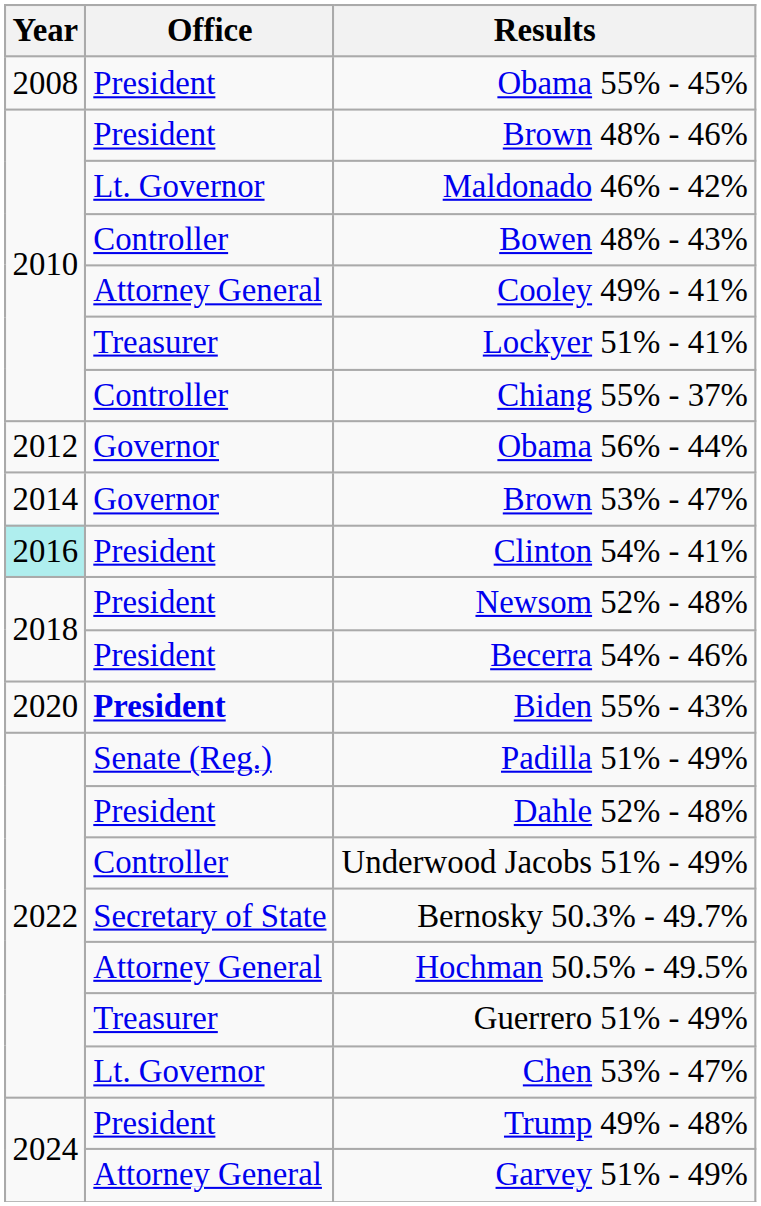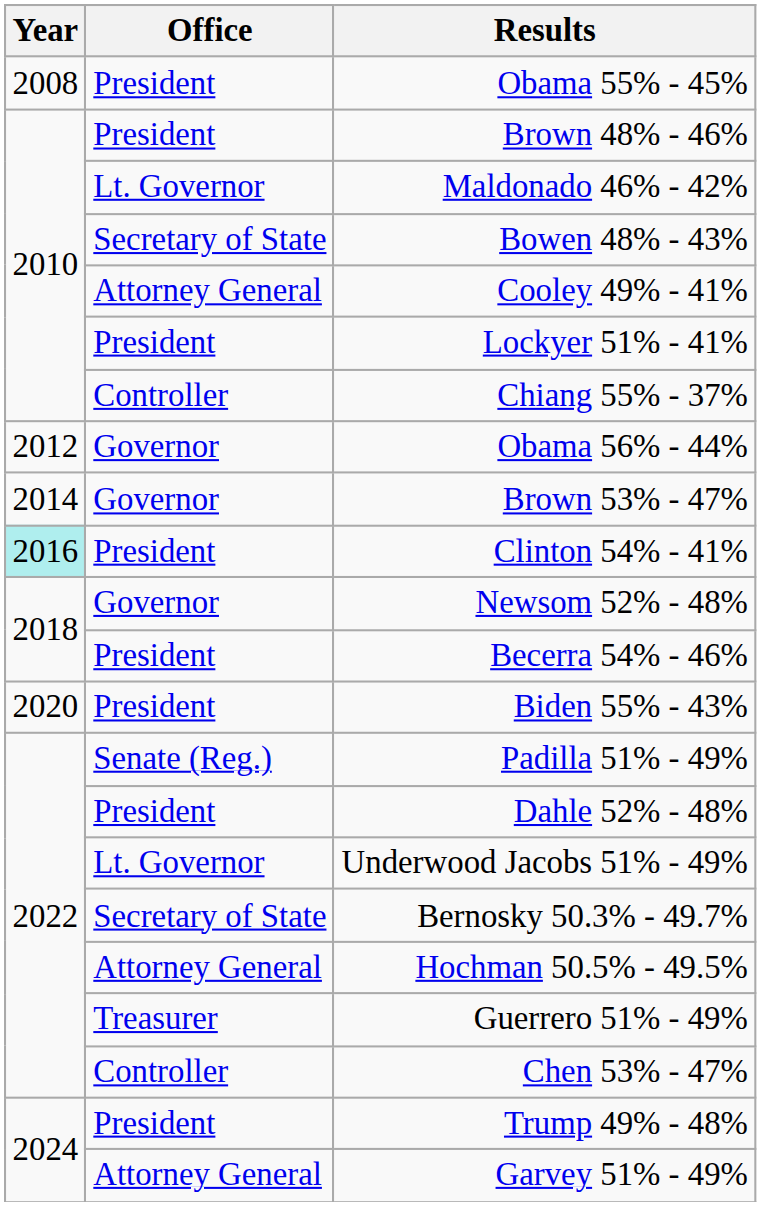 <table class=wikitable>
 <tr>
 <th>Year</th>
 <th>Office</th>
 <th>Results</th>
 </tr>
 <tr>
 <td>2008</td>
 <td><a href='#'>President</a></td>
 <td align="right" ><a href='#'>Obama</a> 55% - 45%</td>
 </tr>
 <tr>
 <td rowspan=6>2010</td>
 <td><a href='#'>President</a></td>
 <td align="right" ><a href='#'>Brown</a> 48% - 46%</td>
 </tr>
 <tr>
 <td><a href='#'>Lt. Governor</a></td>
 <td align="right" ><a href='#'>Maldonado</a> 46% - 42%</td>
 </tr>
 <tr>
-<td><a href='#'>Controller</a></td>
+<td><a href='#'>Secretary of State</a></td>
 <td align="right" ><a href='#'>Bowen</a> 48% - 43%</td>
 </tr>
 <tr>
 <td><a href='#'>Attorney General</a></td>
 <td align="right" ><a href='#'>Cooley</a> 49% - 41%</td>
 </tr>
 <tr>
-<td><a href='#'>Treasurer</a></td>
+<td><a href='#'>President</a></td>
 <td align="right" ><a href='#'>Lockyer</a> 51% - 41%</td>
 </tr>
 <tr>
 <td><a href='#'>Controller</a></td>
 <td align="right" ><a href='#'>Chiang</a> 55% - 37%</td>
 </tr>
 <tr>
 <td>2012</td>
 <td><a href='#'>Governor</a></td>
 <td align="right" ><a href='#'>Obama</a> 56% - 44%</td>
 </tr>
 <tr>
 <td>2014</td>
 <td><a href='#'>Governor</a></td>
 <td align="right" ><a href='#'>Brown</a> 53% - 47%</td>
 </tr>
 <tr>
 <td style="background: paleturquoise;">2016</td>
 <td><a href='#'>President</a></td>
 <td align="right" ><a href='#'>Clinton</a> 54% - 41%</td>
 </tr>
 <tr>
 <td rowspan=2>2018</td>
-<td><a href='#'>President</a></td>
+<td><a href='#'>Governor</a></td>
 <td align="right" ><a href='#'>Newsom</a> 52% - 48%</td>
 </tr>
 <tr>
 <td><a href='#'>President</a></td>
 <td align="right" ><a href='#'>Becerra</a> 54% - 46%</td>
 </tr>
 <tr>
 <td>2020</td>
-<td><strong><a href='#'>President</a></strong></td>
+<td><a href='#'>President</a></td>
 <td align="right" ><a href='#'>Biden</a> 55% - 43%</td>
 </tr>
 <tr>
 <td rowspan=7>2022</td>
 <td><a href='#'>Senate (Reg.)</a></td>
 <td align="right" ><a href='#'>Padilla</a> 51% - 49%</td>
 </tr>
 <tr>
 <td><a href='#'>President</a></td>
 <td align="right" ><a href='#'>Dahle</a> 52% - 48%</td>
 </tr>
 <tr>
-<td><a href='#'>Controller</a></td>
+<td><a href='#'>Lt. Governor</a></td>
 <td align="right" >Underwood Jacobs 51% - 49%</td>
 </tr>
 <tr>
 <td><a href='#'>Secretary of State</a></td>
 <td align="right" >Bernosky 50.3% - 49.7%</td>
 </tr>
 <tr>
 <td><a href='#'>Attorney General</a></td>
 <td align="right" ><a href='#'>Hochman</a> 50.5% - 49.5%</td>
 </tr>
 <tr>
 <td><a href='#'>Treasurer</a></td>
 <td align="right" >Guerrero 51% - 49%</td>
 </tr>
 <tr>
-<td><a href='#'>Lt. Governor</a></td>
+<td><a href='#'>Controller</a></td>
 <td align="right" ><a href='#'>Chen</a> 53% - 47%</td>
 </tr>
 <tr>
 <td rowspan=2>2024</td>
 <td><a href='#'>President</a></td>
 <td align="right" ><a href='#'>Trump</a> 49% - 48%</td>
 </tr>
 <tr>
 <td><a href='#'>Attorney General</a></td>
 <td align="right" ><a href='#'>Garvey</a> 51% - 49%</td>
 </tr>
 </table>
